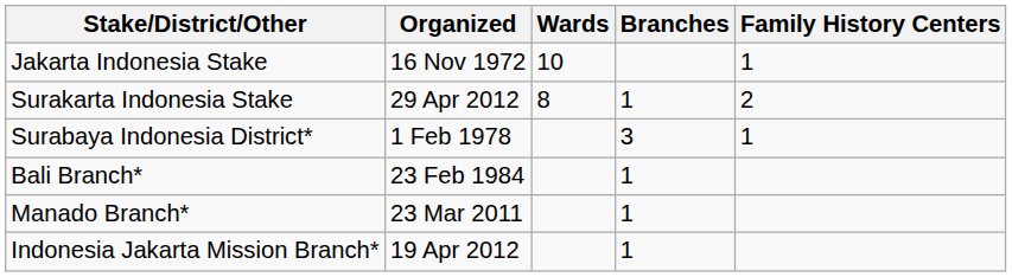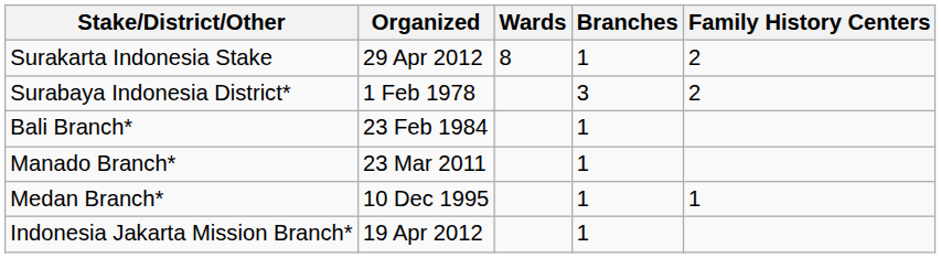 <table class="wikitable">
 <tr>
 <th>Stake/District/Other</th>
 <th>Organized</th>
 <th>Wards</th>
 <th>Branches</th>
 <th>Family History Centers</th>
-</tr>
-<tr>
-<td>Jakarta Indonesia Stake</td>
-<td>16 Nov 1972</td>
-<td>10</td>
-<td></td>
-<td>1</td>
 </tr>
 <tr>
 <td>Surakarta Indonesia Stake</td>
 <td>29 Apr 2012</td>
 <td>8</td>
 <td>1</td>
 <td>2</td>
 </tr>
 <tr>
 <td>Surabaya Indonesia District*</td>
 <td>1 Feb 1978</td>
 <td></td>
 <td>3</td>
-<td>1</td>
+<td>2</td>
 </tr>
 <tr>
 <td>Bali Branch*</td>
 <td>23 Feb 1984</td>
 <td></td>
 <td>1</td>
 <td></td>
 </tr>
 <tr>
 <td>Manado Branch*</td>
 <td>23 Mar 2011</td>
 <td></td>
 <td>1</td>
 <td></td>
 </tr>
 <tr>
+<td>Medan Branch*</td>
+<td>10 Dec 1995</td>
+<td></td>
+<td>1</td>
+<td>1</td>
+</tr>
+<tr>
 <td>Indonesia Jakarta Mission Branch*</td>
 <td>19 Apr 2012</td>
 <td></td>
 <td>1</td>
 <td></td>
 </tr>
 </table>
